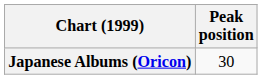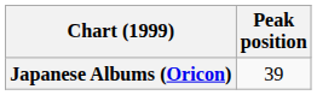 <table class="wikitable plainrowheaders" style="text-align:center">
 <tr>
 <th scope="col">Chart (1999)</th>
 <th scope="col">Peak<br> position</th>
 </tr>
 <tr>
 <th scope="row">Japanese Albums (<a href='#'>Oricon</a>)</th>
-<td>30</td>
+<td>39</td>
 </tr>
 </table>
